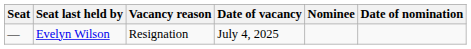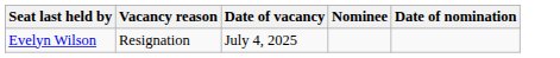 <table class=wikitable>
 <tr>
-<th>Seat</th>
 <th>Seat last held by</th>
 <th>Vacancy reason</th>
 <th>Date of vacancy</th>
 <th>Nominee</th>
 <th>Date of nomination</th>
 </tr>
 <tr>
-<td>—</td>
 <td><a href='#'>Evelyn Wilson</a></td>
 <td>Resignation</td>
 <td>July 4, 2025</td>
 <td align="center"></td>
 <td align="center"></td>
 </tr>
 </table>
